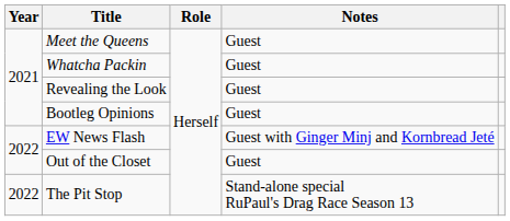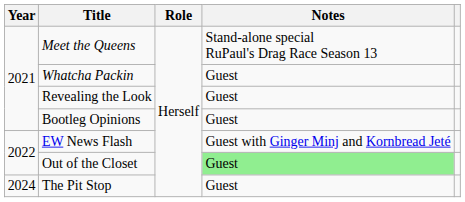 <table class="wikitable plainrowheaders sortable">
 <tr>
 <th scope="col">Year</th>
 <th scope="col">Title</th>
 <th scope="col">Role</th>
 <th scope="col">Notes</th>
 <th style="text-align: center;" class="unsortable"></th>
 </tr>
 <tr>
 <td rowspan= "4">2021</td>
 <td><em>Meet the Queens</em></td>
 <td rowspan= "8">Herself</td>
-<td>Guest</td>
+<td>Stand-alone special<br>RuPaul's Drag Race Season 13</td>
 <td></td>
 </tr>
 <tr>
 <td><em>Whatcha Packin<strong></td>
 <td>Guest</td>
 <td></td>
 </tr>
 <tr>
 <td></em>Revealing the Look<em></td>
 <td>Guest</td>
 <td></td>
 </tr>
 <tr>
 <td></em>Bootleg Opinions<em></td>
 <td>Guest</td>
 <td></td>
 </tr>
 <tr>
 <td rowspan= "2">2022</td>
 <td></em><a href='#'>EW</a> News Flash<em></td>
 <td>Guest with <a href='#'>Ginger Minj</a> and <a href='#'>Kornbread Jeté</a></td>
 <td></td>
 </tr>
 <tr>
 <td></em>Out of the Closet<em></td>
+<td style="background: lightgreen;">Guest</td>
+<td></td>
+</tr>
+<tr>
+<td>2024</td>
+<td></em>The Pit Stop<em></td>
 <td>Guest</td>
 <td></td>
 </tr>
-<tr>
-<td>2022</td>
-<td></em>The Pit Stop<em></td>
-<td>Stand-alone special<br>RuPaul's Drag Race Season 13</td>
-<td></td>
-</tr>
 </table>
